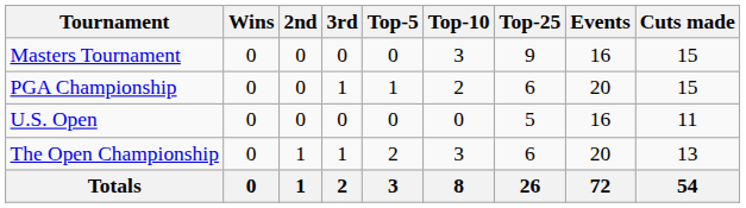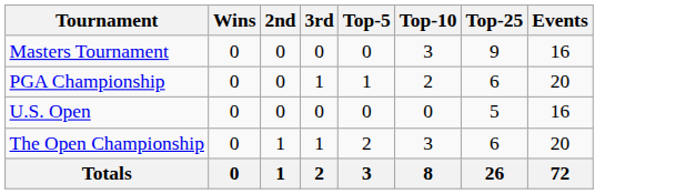 <table class=wikitable style=text-align:center>
 <tr>
 <th>Tournament</th>
 <th>Wins</th>
 <th>2nd</th>
 <th>3rd</th>
 <th>Top-5</th>
 <th>Top-10</th>
 <th>Top-25</th>
 <th>Events</th>
-<th>Cuts made</th>
 </tr>
 <tr>
 <td align=left><a href='#'>Masters Tournament</a></td>
 <td>0</td>
 <td>0</td>
 <td>0</td>
 <td>0</td>
 <td>3</td>
 <td>9</td>
 <td>16</td>
-<td>15</td>
 </tr>
 <tr>
 <td align=left><a href='#'>PGA Championship</a></td>
 <td>0</td>
 <td>0</td>
 <td>1</td>
 <td>1</td>
 <td>2</td>
 <td>6</td>
 <td>20</td>
-<td>15</td>
 </tr>
 <tr>
 <td align=left><a href='#'>U.S. Open</a></td>
 <td>0</td>
 <td>0</td>
 <td>0</td>
 <td>0</td>
 <td>0</td>
 <td>5</td>
 <td>16</td>
-<td>11</td>
 </tr>
 <tr>
 <td align=left><a href='#'>The Open Championship</a></td>
 <td>0</td>
 <td>1</td>
 <td>1</td>
 <td>2</td>
 <td>3</td>
 <td>6</td>
 <td>20</td>
-<td>13</td>
 </tr>
 <tr>
 <th>Totals</th>
 <th>0</th>
 <th>1</th>
 <th>2</th>
 <th>3</th>
 <th>8</th>
 <th>26</th>
 <th>72</th>
-<th>54</th>
 </tr>
 </table>
